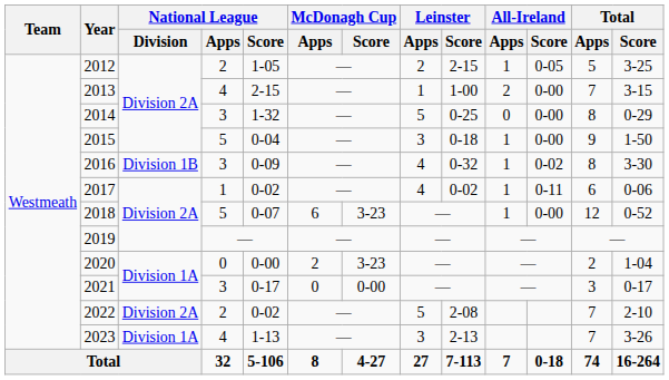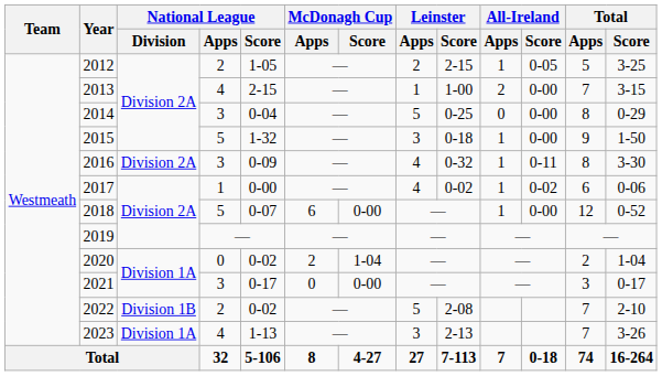 <table class="wikitable" style="text-align:center">
 <tr>
 <th rowspan="2">Team</th>
 <th rowspan="2">Year</th>
 <th colspan="3"><a href='#'>National League</a></th>
 <th colspan="2"><a href='#'>McDonagh Cup</a></th>
 <th colspan="2"><a href='#'>Leinster</a></th>
 <th colspan="2"><a href='#'>All-Ireland</a></th>
 <th colspan="2">Total</th>
 </tr>
 <tr>
 <th>Division</th>
 <th>Apps</th>
 <th>Score</th>
 <th>Apps</th>
 <th>Score</th>
 <th>Apps</th>
 <th>Score</th>
 <th>Apps</th>
 <th>Score</th>
 <th>Apps</th>
 <th>Score</th>
 </tr>
 <tr>
 <td rowspan="12"><a href='#'>Westmeath</a></td>
 <td>2012</td>
 <td rowspan="4"><a href='#'>Division 2A</a></td>
 <td>2</td>
 <td>1-05</td>
 <td colspan=2>—</td>
 <td>2</td>
 <td>2-15</td>
 <td>1</td>
 <td>0-05</td>
 <td>5</td>
 <td>3-25</td>
 </tr>
 <tr>
 <td>2013</td>
 <td>4</td>
 <td>2-15</td>
 <td colspan=2>—</td>
 <td>1</td>
 <td>1-00</td>
 <td>2</td>
 <td>0-00</td>
 <td>7</td>
 <td>3-15</td>
 </tr>
 <tr>
 <td>2014</td>
 <td>3</td>
-<td>1-32</td>
+<td>0-04</td>
 <td colspan=2>—</td>
 <td>5</td>
 <td>0-25</td>
 <td>0</td>
 <td>0-00</td>
 <td>8</td>
 <td>0-29</td>
 </tr>
 <tr>
 <td>2015</td>
 <td>5</td>
-<td>0-04</td>
+<td>1-32</td>
 <td colspan=2>—</td>
 <td>3</td>
 <td>0-18</td>
 <td>1</td>
 <td>0-00</td>
 <td>9</td>
 <td>1-50</td>
 </tr>
 <tr>
 <td>2016</td>
-<td rowspan="1"><a href='#'>Division 1B</a></td>
+<td><a href='#'>Division 2A</a></td>
 <td>3</td>
 <td>0-09</td>
 <td colspan=2>—</td>
 <td>4</td>
 <td>0-32</td>
 <td>1</td>
-<td>0-02</td>
+<td>0-11</td>
 <td>8</td>
 <td>3-30</td>
 </tr>
 <tr>
 <td>2017</td>
 <td rowspan="3"><a href='#'>Division 2A</a></td>
 <td>1</td>
-<td>0-02</td>
+<td>0-00</td>
 <td colspan=2>—</td>
 <td>4</td>
 <td>0-02</td>
 <td>1</td>
-<td>0-11</td>
+<td>0-02</td>
 <td>6</td>
 <td>0-06</td>
 </tr>
 <tr>
 <td>2018</td>
 <td>5</td>
 <td>0-07</td>
 <td>6</td>
-<td>3-23</td>
+<td>0-00</td>
 <td colspan=2>—</td>
 <td>1</td>
 <td>0-00</td>
 <td>12</td>
 <td>0-52</td>
 </tr>
 <tr>
 <td>2019</td>
 <td colspan=2>—</td>
 <td colspan=2>—</td>
 <td colspan=2>—</td>
 <td colspan=2>—</td>
 <td colspan=2>—</td>
 </tr>
 <tr>
 <td>2020</td>
 <td rowspan="2"><a href='#'>Division 1A</a></td>
 <td>0</td>
-<td>0-00</td>
+<td>0-02</td>
 <td>2</td>
-<td>3-23</td>
+<td>1-04</td>
 <td colspan=2>—</td>
 <td colspan=2>—</td>
 <td>2</td>
 <td>1-04</td>
 </tr>
 <tr>
 <td>2021</td>
 <td>3</td>
 <td>0-17</td>
 <td>0</td>
 <td>0-00</td>
 <td colspan=2>—</td>
 <td colspan=2>—</td>
 <td>3</td>
 <td>0-17</td>
 </tr>
 <tr>
 <td>2022</td>
-<td><a href='#'>Division 2A</a></td>
+<td rowspan="1"><a href='#'>Division 1B</a></td>
 <td>2</td>
 <td>0-02</td>
 <td colspan="2">—</td>
 <td>5</td>
 <td>2-08</td>
 <td></td>
 <td></td>
 <td>7</td>
 <td>2-10</td>
 </tr>
 <tr>
 <td>2023</td>
 <td><a href='#'>Division 1A</a></td>
 <td>4</td>
 <td>1-13</td>
 <td colspan="2">—</td>
 <td>3</td>
 <td>2-13</td>
 <td></td>
 <td></td>
 <td>7</td>
 <td>3-26</td>
 </tr>
 <tr>
 <th colspan="3">Total</th>
 <td><strong>32</strong></td>
 <td><strong>5-106</strong></td>
 <td><strong>8</strong></td>
 <td><strong>4-27</strong></td>
 <td><strong>27</strong></td>
 <td><strong>7-113</strong></td>
 <td><strong>7</strong></td>
 <td><strong>0-18</strong></td>
 <td><strong>74</strong></td>
 <td><strong>16-264</strong></td>
 </tr>
 </table>
